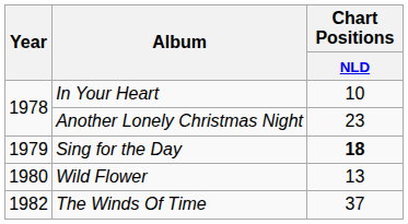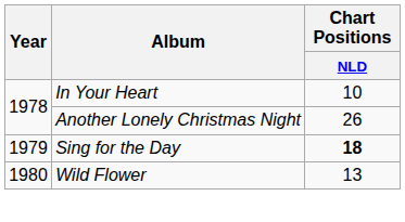 <table class="wikitable">
 <tr>
 <th rowspan="2">Year</th>
 <th rowspan="2">Album</th>
 <th>Chart Positions</th>
 </tr>
 <tr>
 <th width="80"><small><a href='#'>NLD</a></small><br></th>
 </tr>
 <tr>
 <td rowspan="2">1978</td>
 <td><em>In Your Heart</em></td>
 <td align="center">10</td>
 </tr>
 <tr>
 <td><em>Another Lonely Christmas Night</em></td>
-<td align="center">23</td>
+<td align="center">26</td>
 </tr>
 <tr>
 <td>1979</td>
 <td><em>Sing for the Day</em></td>
 <td align="center"><strong>18</strong></td>
 </tr>
 <tr>
 <td>1980</td>
 <td><em>Wild Flower</em></td>
 <td align="center">13</td>
 </tr>
-<tr>
-<td>1982</td>
-<td><em>The Winds Of Time</em></td>
-<td align="center">37</td>
-</tr>
 </table>
